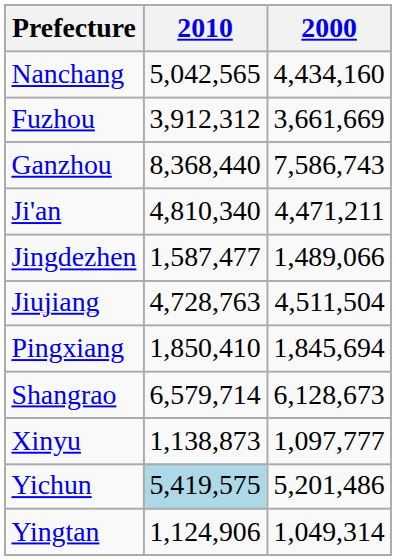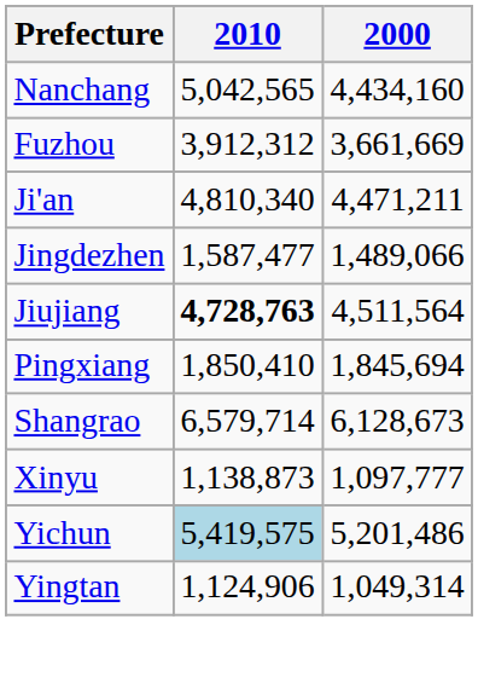 <table class="wikitable sortable" style="font-size:90%;" align="center">
 <tr>
 <th>Prefecture</th>
 <th><a href='#'>2010</a></th>
 <th><a href='#'>2000</a></th>
 </tr>
 <tr --------->
 <td><a href='#'>Nanchang</a></td>
 <td style="text-align: right;">5,042,565</td>
 <td style="text-align: right;">4,434,160</td>
 </tr>
 <tr --------->
 <td><a href='#'>Fuzhou</a></td>
 <td style="text-align: right;">3,912,312</td>
 <td style="text-align: right;">3,661,669</td>
 </tr>
 <tr --------->
-<td><a href='#'>Ganzhou</a></td>
-<td style="text-align: right;">8,368,440</td>
-<td style="text-align: right;">7,586,743</td>
-</tr>
-<tr --------->
 <td><a href='#'>Ji'an</a></td>
 <td style="text-align: right;">4,810,340</td>
 <td style="text-align: right;">4,471,211</td>
 </tr>
 <tr --------->
 <td><a href='#'>Jingdezhen</a></td>
 <td style="text-align: right;">1,587,477</td>
 <td style="text-align: right;">1,489,066</td>
 </tr>
 <tr --------->
 <td><a href='#'>Jiujiang</a></td>
-<td style="text-align: right;">4,728,763</td>
-<td style="text-align: right;">4,511,504</td>
+<td style="text-align: right;"><strong>4,728,763</strong></td>
+<td style="text-align: right;">4,511,564</td>
 </tr>
 <tr --------->
 <td><a href='#'>Pingxiang</a></td>
 <td style="text-align: right;">1,850,410</td>
 <td style="text-align: right;">1,845,694</td>
 </tr>
 <tr --------->
 <td><a href='#'>Shangrao</a></td>
 <td style="text-align: right;">6,579,714</td>
 <td style="text-align: right;">6,128,673</td>
 </tr>
 <tr --------->
 <td><a href='#'>Xinyu</a></td>
 <td style="text-align: right;">1,138,873</td>
 <td style="text-align: right;">1,097,777</td>
 </tr>
 <tr --------->
 <td><a href='#'>Yichun</a></td>
 <td style="background: lightblue; text-align: right;">5,419,575</td>
 <td style="text-align: right;">5,201,486</td>
 </tr>
 <tr --------->
 <td><a href='#'>Yingtan</a></td>
 <td style="text-align: right;">1,124,906</td>
 <td style="text-align: right;">1,049,314</td>
 </tr>
 </table>
